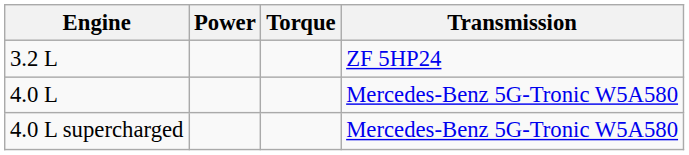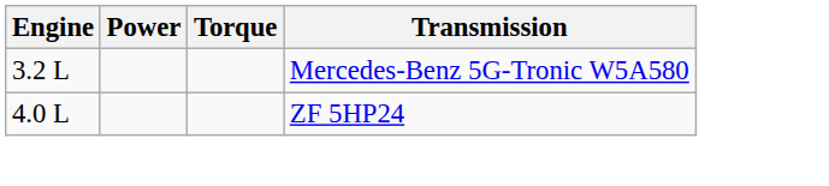 <table class="wikitable">
 <tr>
 <th>Engine</th>
 <th>Power</th>
 <th>Torque</th>
 <th>Transmission</th>
 </tr>
 <tr>
 <td>3.2 L</td>
 <td></td>
 <td></td>
-<td><a href='#'>ZF 5HP24</a></td>
+<td><a href='#'>Mercedes-Benz 5G-Tronic W5A580</a></td>
 </tr>
 <tr>
 <td>4.0 L</td>
 <td></td>
 <td></td>
-<td><a href='#'>Mercedes-Benz 5G-Tronic W5A580</a></td>
-</tr>
-<tr>
-<td>4.0 L supercharged</td>
-<td></td>
-<td></td>
-<td><a href='#'>Mercedes-Benz 5G-Tronic W5A580</a></td>
+<td><a href='#'>ZF 5HP24</a></td>
 </tr>
 </table>
